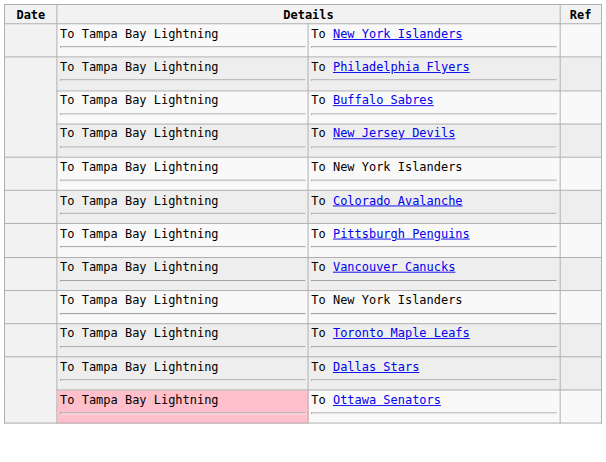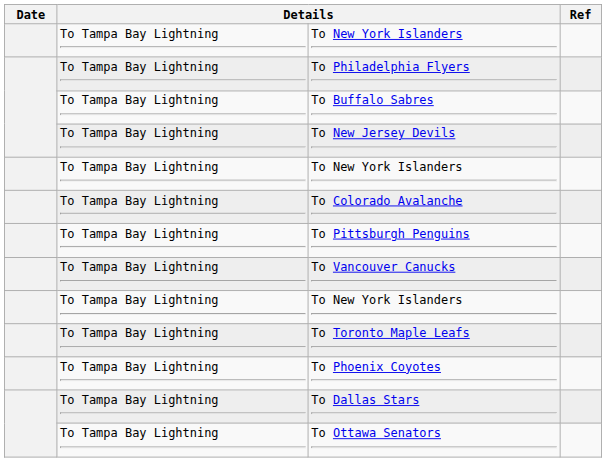 <table class="wikitable plainrowheaders" style="width: 50em;">
 <tr>
 <th scope="col">Date</th>
 <th scope="col" colspan="2">Details</th>
 <th scope="col">Ref</th>
 </tr>
 <tr>
 <th scope="row"></th>
 <td valign="top">To Tampa Bay Lightning <hr> </td>
 <td valign="top">To <a href='#'>New York Islanders</a> <hr> </td>
 <td></td>
 </tr>
 <tr bgcolor="#eeeeee">
 <th scope="row" rowspan=3></th>
 <td valign="top">To Tampa Bay Lightning <hr> </td>
 <td valign="top">To <a href='#'>Philadelphia Flyers</a> <hr> </td>
 <td></td>
 </tr>
 <tr>
 <td valign="top">To Tampa Bay Lightning <hr> </td>
 <td valign="top">To <a href='#'>Buffalo Sabres</a> <hr> </td>
 <td></td>
 </tr>
 <tr bgcolor="#eeeeee">
 <td valign="top">To Tampa Bay Lightning <hr> </td>
 <td valign="top">To <a href='#'>New Jersey Devils</a> <hr> </td>
 <td></td>
 </tr>
 <tr>
 <th scope="row"></th>
 <td valign="top">To Tampa Bay Lightning <hr> </td>
 <td valign="top">To New York Islanders <hr> </td>
 <td></td>
 </tr>
 <tr bgcolor="#eeeeee">
 <th scope="row"></th>
 <td valign="top">To Tampa Bay Lightning <hr> </td>
 <td valign="top">To <a href='#'>Colorado Avalanche</a> <hr> </td>
 <td></td>
 </tr>
 <tr>
 <th scope="row"></th>
 <td valign="top">To Tampa Bay Lightning <hr> </td>
 <td valign="top">To <a href='#'>Pittsburgh Penguins</a> <hr> </td>
 <td></td>
 </tr>
 <tr bgcolor="#eeeeee">
 <th scope="row"></th>
 <td valign="top">To Tampa Bay Lightning <hr> </td>
 <td valign="top">To <a href='#'>Vancouver Canucks</a> <hr> </td>
 <td></td>
 </tr>
 <tr>
 <th scope="row"></th>
 <td valign="top">To Tampa Bay Lightning <hr> </td>
 <td valign="top">To New York Islanders <hr> </td>
 <td></td>
 </tr>
 <tr bgcolor="#eeeeee">
 <th scope="row"></th>
 <td valign="top">To Tampa Bay Lightning <hr> </td>
 <td valign="top">To <a href='#'>Toronto Maple Leafs</a> <hr> </td>
 <td></td>
 </tr>
+<tr>
+<th scope="row"></th>
+<td valign="top">To Tampa Bay Lightning <hr> </td>
+<td valign="top">To <a href='#'>Phoenix Coyotes</a> <hr> </td>
+<td></td>
+</tr>
 <tr bgcolor="#eeeeee">
 <th scope="row" rowspan=2></th>
 <td valign="top">To Tampa Bay Lightning <hr> </td>
 <td valign="top">To <a href='#'>Dallas Stars</a> <hr> </td>
 <td></td>
 </tr>
 <tr>
-<td valign="top" style="background: pink;">To Tampa Bay Lightning <hr> </td>
+<td valign="top">To Tampa Bay Lightning <hr> </td>
 <td valign="top">To <a href='#'>Ottawa Senators</a> <hr> </td>
 <td></td>
 </tr>
 </table>
